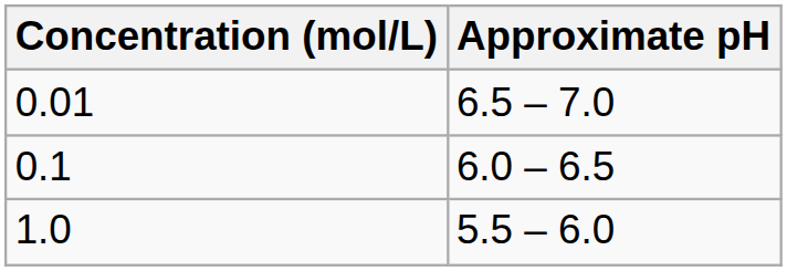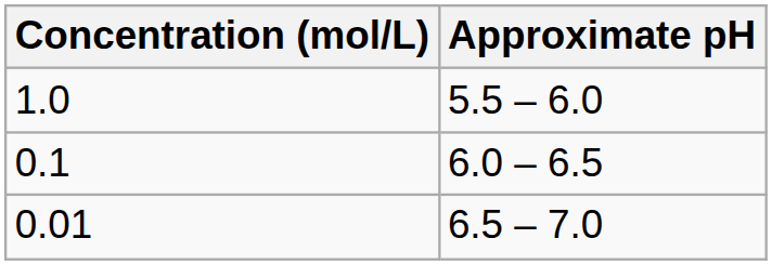 <table class="wikitable">
 <tr>
 <th>Concentration (mol/L)</th>
 <th>Approximate pH</th>
 </tr>
 <tr>
-<td>0.01</td>
-<td>6.5 – 7.0</td>
+<td>1.0</td>
+<td>5.5 – 6.0</td>
 </tr>
 <tr>
 <td>0.1</td>
 <td>6.0 – 6.5</td>
 </tr>
 <tr>
-<td>1.0</td>
-<td>5.5 – 6.0</td>
+<td>0.01</td>
+<td>6.5 – 7.0</td>
 </tr>
 </table>
